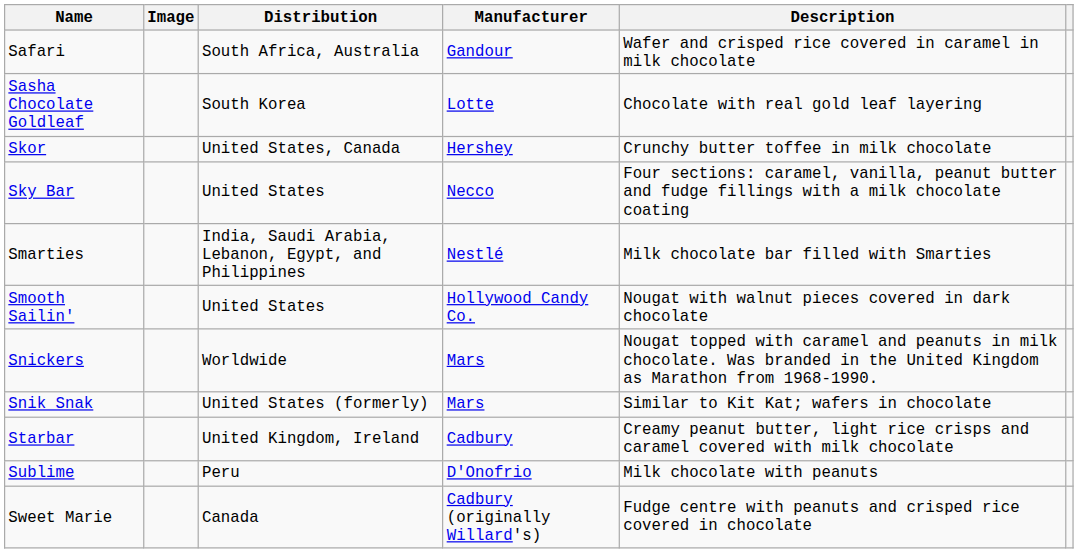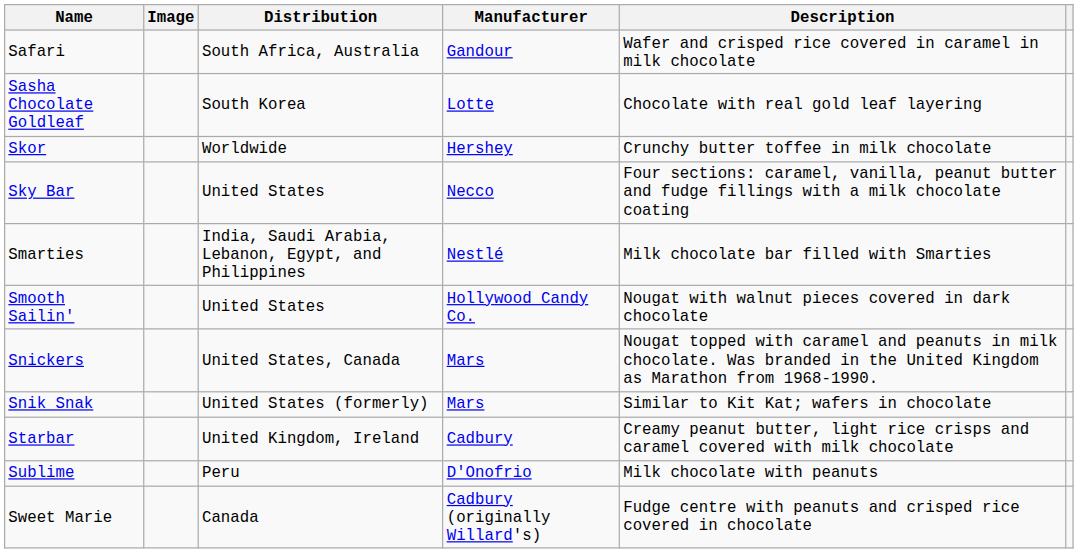 <table class="wikitable sortable" style="width:100%">
 <tr>
 <th>Name</th>
 <th class="unsortable">Image</th>
 <th>Distribution</th>
 <th>Manufacturer</th>
 <th>Description</th>
 <th></th>
 </tr>
 <tr>
 <td>Safari</td>
 <td></td>
 <td>South Africa, Australia</td>
 <td><a href='#'>Gandour</a></td>
 <td>Wafer and crisped rice covered in caramel in milk chocolate</td>
 <td></td>
 </tr>
 <tr>
 <td><a href='#'>Sasha Chocolate Goldleaf</a></td>
 <td></td>
 <td>South Korea</td>
 <td><a href='#'>Lotte</a></td>
 <td>Chocolate with real gold leaf layering</td>
 <td></td>
 </tr>
 <tr>
 <td><a href='#'>Skor</a></td>
 <td></td>
-<td>United States, Canada</td>
+<td>Worldwide</td>
 <td><a href='#'>Hershey</a></td>
 <td>Crunchy butter toffee in milk chocolate</td>
 <td></td>
 </tr>
 <tr>
 <td><a href='#'>Sky Bar</a></td>
 <td></td>
 <td>United States</td>
 <td><a href='#'>Necco</a></td>
 <td>Four sections: caramel, vanilla, peanut butter and fudge fillings with a milk chocolate coating</td>
 <td></td>
 </tr>
 <tr>
 <td>Smarties</td>
 <td></td>
 <td>India, Saudi Arabia, Lebanon, Egypt, and Philippines</td>
 <td><a href='#'>Nestlé</a></td>
 <td>Milk chocolate bar filled with Smarties</td>
 <td></td>
 </tr>
 <tr>
 <td><a href='#'>Smooth Sailin'</a></td>
 <td></td>
 <td>United States</td>
 <td><a href='#'>Hollywood Candy Co.</a></td>
 <td>Nougat with walnut pieces covered in dark chocolate</td>
 <td></td>
 </tr>
 <tr>
 <td><a href='#'>Snickers</a></td>
 <td></td>
-<td>Worldwide</td>
+<td>United States, Canada</td>
 <td><a href='#'>Mars</a></td>
 <td>Nougat topped with caramel and peanuts in milk chocolate.  Was branded in the United Kingdom as Marathon from 1968-1990.</td>
 <td></td>
 </tr>
 <tr>
 <td><a href='#'>Snik Snak</a></td>
 <td></td>
 <td>United States (formerly)</td>
 <td><a href='#'>Mars</a></td>
 <td>Similar to Kit Kat; wafers in chocolate</td>
 <td></td>
 </tr>
 <tr>
 <td><a href='#'>Starbar</a></td>
 <td></td>
 <td>United Kingdom, Ireland</td>
 <td><a href='#'>Cadbury</a></td>
 <td>Creamy peanut butter, light rice crisps and caramel covered with milk chocolate</td>
 <td></td>
 </tr>
 <tr>
 <td><a href='#'>Sublime</a></td>
 <td></td>
 <td>Peru</td>
 <td><a href='#'>D'Onofrio</a></td>
 <td>Milk chocolate with peanuts</td>
 <td></td>
 </tr>
 <tr>
 <td>Sweet Marie</td>
 <td></td>
 <td>Canada</td>
 <td><a href='#'>Cadbury</a> (originally <a href='#'>Willard</a>'s)</td>
 <td>Fudge centre with peanuts and crisped rice covered in chocolate</td>
 <td></td>
 </tr>
 </table>
